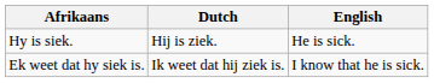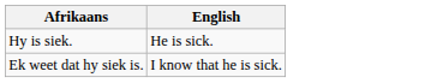 <table class="wikitable">
 <tr>
 <th>Afrikaans</th>
-<th>Dutch</th>
 <th>English</th>
 </tr>
 <tr>
 <td>Hy is siek.</td>
-<td>Hĳ is ziek.</td>
 <td>He is sick.</td>
 </tr>
 <tr>
 <td>Ek weet dat hy siek is.</td>
-<td>Ik weet dat hĳ ziek is.</td>
 <td>I know that he is sick.</td>
 </tr>
 </table>
